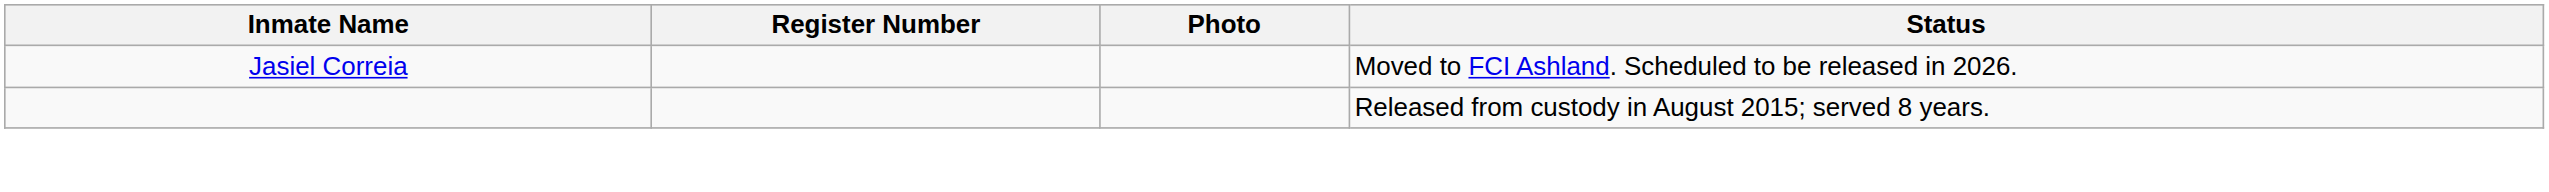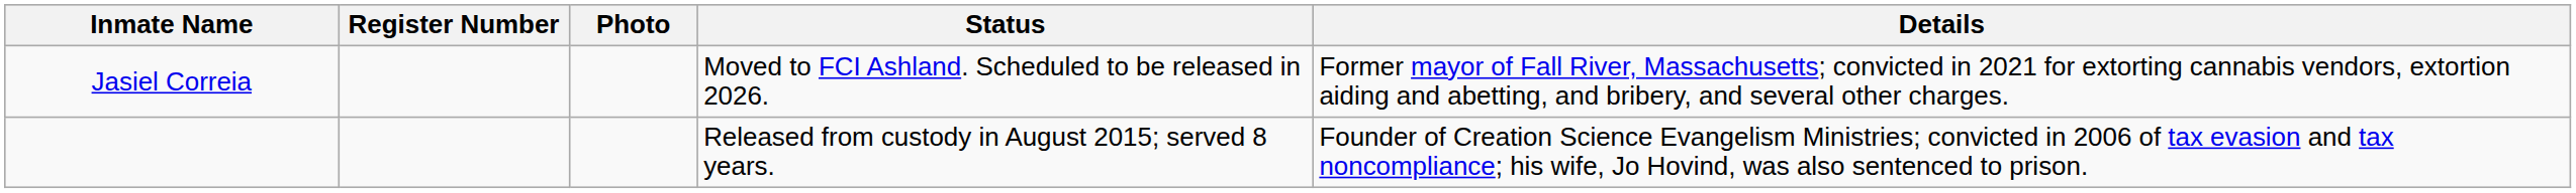 <table class="wikitable sortable">
 <tr>
 <th width=13%>Inmate Name</th>
 <th width=9%>Register Number</th>
 <th width=5%>Photo</th>
 <th width=24%>Status</th>
+<th width=54%>Details</th>
 </tr>
 <tr>
 <td style="text-align:center;"><a href='#'>Jasiel Correia</a></td>
 <td style="text-align:center;"></td>
 <td></td>
 <td>Moved to <a href='#'>FCI Ashland</a>. Scheduled to be released in 2026.</td>
+<td>Former <a href='#'>mayor of Fall River, Massachusetts</a>; convicted in 2021 for extorting cannabis vendors, extortion aiding and abetting, and bribery, and several other charges.</td>
 </tr>
 <tr>
 <td style="text-align:center;"></td>
 <td style="text-align:center;"></td>
 <td style="text-align:center;"></td>
 <td>Released from custody in August 2015; served 8 years.</td>
+<td>Founder of Creation Science Evangelism Ministries; convicted in 2006 of <a href='#'>tax evasion</a> and <a href='#'>tax noncompliance</a>; his wife, Jo Hovind, was also sentenced to prison.</td>
 </tr>
 </table>
